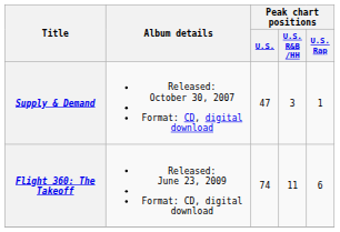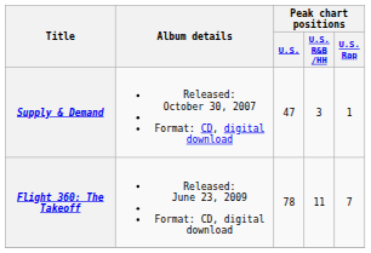 <table class="wikitable plainrowheaders" style="text-align:center;">
 <tr>
 <th scope="col" rowspan="2" style="width:11em;">Title</th>
 <th scope="col" rowspan="2" style="width:16em;">Album details</th>
 <th scope="col" colspan="3">Peak chart positions</th>
 </tr>
 <tr>
 <th style="width:3em;font-size:90%;"><a href='#'>U.S.</a><br></th>
 <th style="width:3em;font-size:90%;"><a href='#'>U.S.<br>R&B<br>/HH</a><br></th>
 <th style="width:3em;font-size:90%;"><a href='#'>U.S.<br>Rap</a><br></th>
 </tr>
 <tr>
 <th scope="row"><em><a href='#'>Supply & Demand</a></em></th>
 <td><br><ul><li>Released: October 30, 2007</li><li></li><li>Format: <a href='#'>CD</a>, <a href='#'>digital download</a></li></ul></td>
 <td>47</td>
 <td>3</td>
 <td>1</td>
 </tr>
 <tr>
 <th scope="row"><em><a href='#'>Flight 360: The Takeoff</a></em></th>
 <td><br><ul><li>Released: June 23, 2009</li><li></li><li>Format: CD, digital download</li></ul></td>
-<td>74</td>
+<td>78</td>
 <td>11</td>
-<td>6</td>
+<td>7</td>
 </tr>
 <tr>
 </tr>
 </table>
